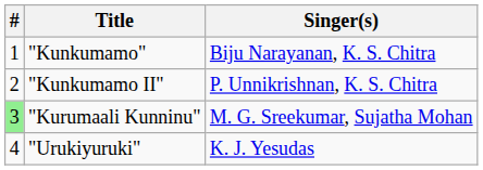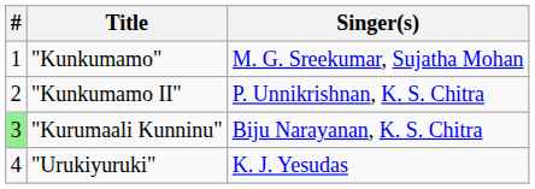 <table class="wikitable" style="font-size:95%;">
 <tr>
 <th>#</th>
 <th>Title</th>
 <th>Singer(s)</th>
 </tr>
 <tr>
 <td>1</td>
 <td>"Kunkumamo"</td>
-<td><a href='#'>Biju Narayanan</a>, <a href='#'>K. S. Chitra</a></td>
+<td><a href='#'>M. G. Sreekumar</a>, <a href='#'>Sujatha Mohan</a></td>
 </tr>
 <tr>
 <td>2</td>
 <td>"Kunkumamo II"</td>
 <td><a href='#'>P. Unnikrishnan</a>, <a href='#'>K. S. Chitra</a></td>
 </tr>
 <tr>
 <td style="background: lightgreen;">3</td>
 <td>"Kurumaali Kunninu"</td>
-<td><a href='#'>M. G. Sreekumar</a>, <a href='#'>Sujatha Mohan</a></td>
+<td><a href='#'>Biju Narayanan</a>, <a href='#'>K. S. Chitra</a></td>
 </tr>
 <tr>
 <td>4</td>
 <td>"Urukiyuruki"</td>
 <td><a href='#'>K. J. Yesudas</a></td>
 </tr>
 </table>
